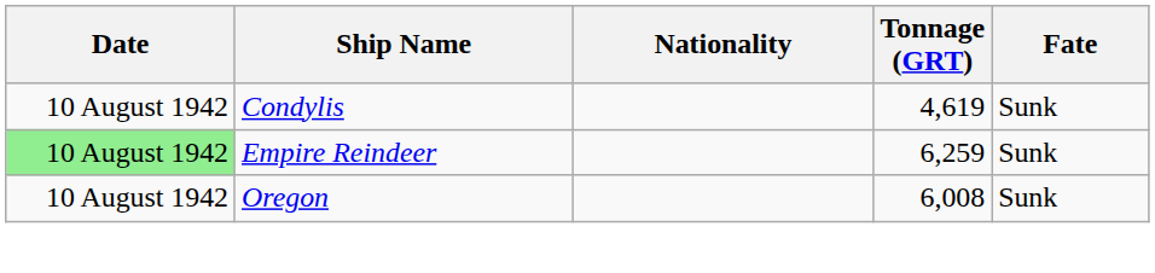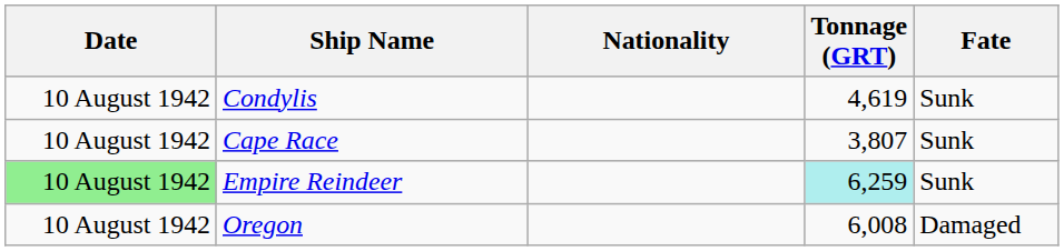 <table class="wikitable sortable">
 <tr>
 <th width="120px">Date</th>
 <th width="180px">Ship Name</th>
 <th width="160px">Nationality</th>
 <th width="25px">Tonnage<br>(<a href='#'>GRT</a>)</th>
 <th width="80px">Fate</th>
 </tr>
 <tr>
 <td align="right">10 August 1942</td>
 <td align="left"><a href='#'><em>Condylis</em></a></td>
 <td align="left"></td>
 <td align="right">4,619</td>
 <td align="left">Sunk</td>
 </tr>
 <tr>
+<td align="right">10 August 1942</td>
+<td align="left"><a href='#'><em>Cape Race</em></a></td>
+<td align="left"></td>
+<td align="right">3,807</td>
+<td align="left">Sunk</td>
+</tr>
+<tr>
 <td align="right" style="background: lightgreen;">10 August 1942</td>
 <td align="left"><a href='#'><em>Empire Reindeer</em></a></td>
 <td align="left"></td>
-<td align="right">6,259</td>
+<td align="right" style="background: paleturquoise;">6,259</td>
 <td align="left">Sunk</td>
 </tr>
 <tr>
 <td align="right">10 August 1942</td>
 <td align="left"><a href='#'><em>Oregon</em></a></td>
 <td align="left"></td>
 <td align="right">6,008</td>
-<td align="left">Sunk</td>
+<td align="left">Damaged</td>
 </tr>
 </table>
